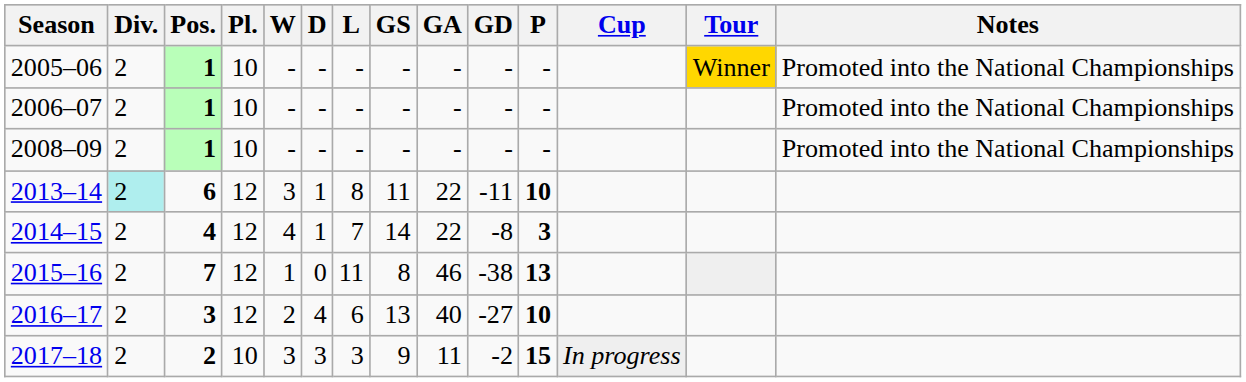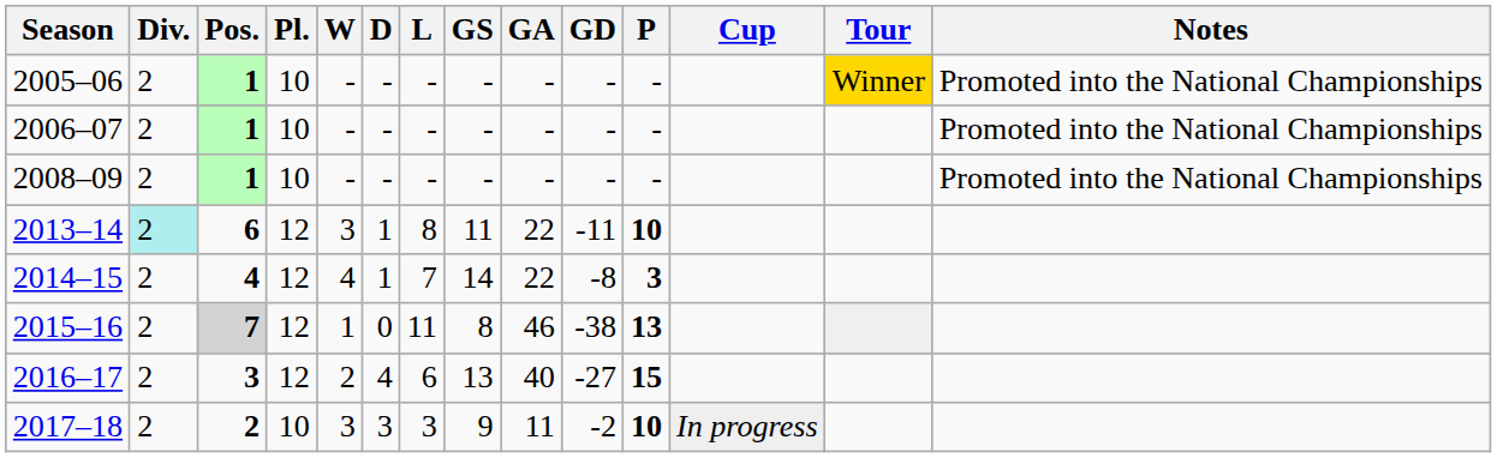 <table class="wikitable">
 <tr style="background:#efefef;">
 <th>Season</th>
 <th>Div.</th>
 <th>Pos.</th>
 <th>Pl.</th>
 <th>W</th>
 <th>D</th>
 <th>L</th>
 <th>GS</th>
 <th>GA</th>
 <th>GD</th>
 <th>P</th>
 <th><a href='#'>Cup</a></th>
 <th><a href='#'>Tour</a></th>
 <th>Notes</th>
 </tr>
 <tr>
 <td>2005–06</td>
 <td>2</td>
 <td align=right bgcolor=#B9FFB9><strong>1</strong></td>
 <td align=right>10</td>
 <td align=right>-</td>
 <td align=right>-</td>
 <td align=right>-</td>
 <td align=right>-</td>
 <td align=right>-</td>
 <td align=right>-</td>
 <td align=right>-</td>
 <td></td>
 <td bgcolor=gold>Winner</td>
 <td>Promoted into the National Championships</td>
 </tr>
 <tr>
 <td>2006–07</td>
 <td>2</td>
 <td align=right bgcolor=#B9FFB9><strong>1</strong></td>
 <td align=right>10</td>
 <td align=right>-</td>
 <td align=right>-</td>
 <td align=right>-</td>
 <td align=right>-</td>
 <td align=right>-</td>
 <td align=right>-</td>
 <td align=right>-</td>
 <td></td>
 <td></td>
 <td>Promoted into the National Championships</td>
 </tr>
 <tr>
 <td>2008–09</td>
 <td>2</td>
 <td align=right bgcolor=#B9FFB9><strong>1</strong></td>
 <td align=right>10</td>
 <td align=right>-</td>
 <td align=right>-</td>
 <td align=right>-</td>
 <td align=right>-</td>
 <td align=right>-</td>
 <td align=right>-</td>
 <td align=right>-</td>
 <td></td>
 <td></td>
 <td>Promoted into the National Championships</td>
 </tr>
 <tr>
 <td><a href='#'>2013–14</a></td>
 <td style="background: paleturquoise;">2</td>
 <td align=right><strong>6</strong></td>
 <td align=right>12</td>
 <td align=right>3</td>
 <td align=right>1</td>
 <td align=right>8</td>
 <td align=right>11</td>
 <td align=right>22</td>
 <td align=right>-11</td>
 <td align=right><strong>10</strong></td>
 <td></td>
 <td></td>
 <td></td>
 </tr>
 <tr>
 <td><a href='#'>2014–15</a></td>
 <td>2</td>
 <td align=right><strong>4</strong></td>
 <td align=right>12</td>
 <td align=right>4</td>
 <td align=right>1</td>
 <td align=right>7</td>
 <td align=right>14</td>
 <td align=right>22</td>
 <td align=right>-8</td>
 <td align=right><strong>3</strong></td>
 <td></td>
 <td></td>
 <td></td>
 </tr>
 <tr>
 <td><a href='#'>2015–16</a></td>
 <td>2</td>
-<td align=right><strong>7</strong></td>
+<td align=right style="background: lightgrey;"><strong>7</strong></td>
 <td align=right>12</td>
 <td align=right>1</td>
 <td align=right>0</td>
 <td align=right>11</td>
 <td align=right>8</td>
 <td align=right>46</td>
 <td align=right>-38</td>
 <td align=right><strong>13</strong></td>
 <td></td>
 <td bgcolor=EFEFEF></td>
 <td></td>
 </tr>
 <tr>
 <td><a href='#'>2016–17</a></td>
 <td>2</td>
 <td align=right><strong>3</strong></td>
 <td align=right>12</td>
 <td align=right>2</td>
 <td align=right>4</td>
 <td align=right>6</td>
 <td align=right>13</td>
 <td align=right>40</td>
 <td align=right>-27</td>
-<td align=right><strong>10</strong></td>
+<td align=right><strong>15</strong></td>
 <td></td>
 <td></td>
 <td></td>
 </tr>
 <tr>
 <td><a href='#'>2017–18</a></td>
 <td>2</td>
 <td align=right><strong>2</strong></td>
 <td align=right>10</td>
 <td align=right>3</td>
 <td align=right>3</td>
 <td align=right>3</td>
 <td align=right>9</td>
 <td align=right>11</td>
 <td align=right>-2</td>
-<td align=right><strong>15</strong></td>
+<td align=right><strong>10</strong></td>
 <td bgcolor=EFEFEF><em>In progress</em></td>
 <td></td>
 <td></td>
 </tr>
 </table>
